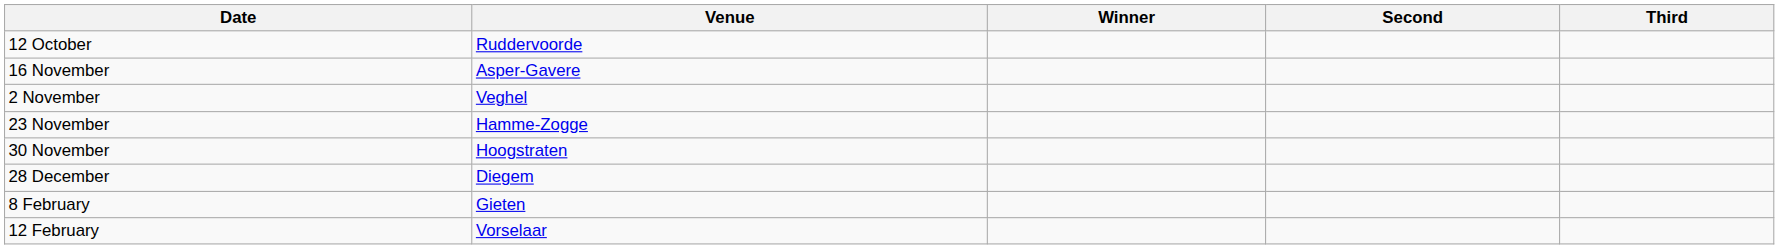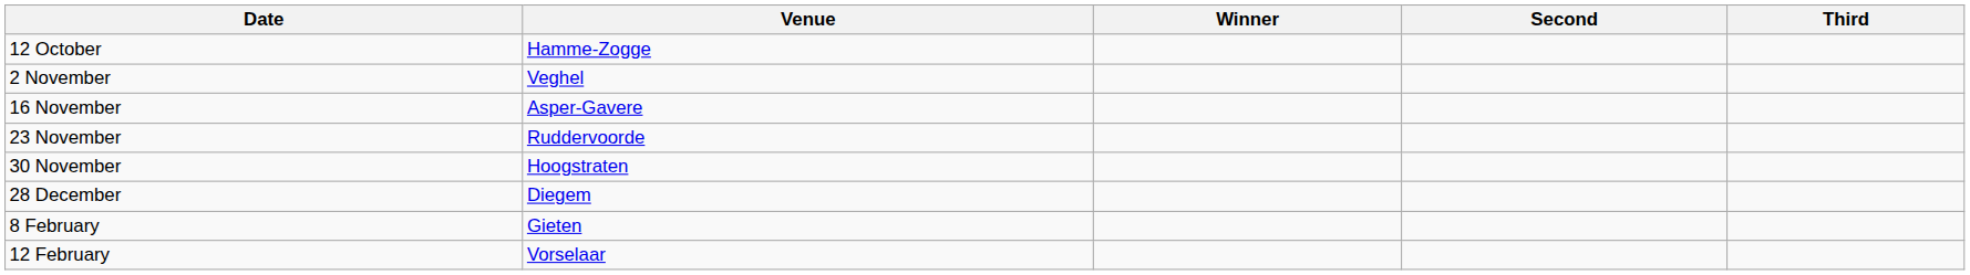 <table class="wikitable" width=85%>
 <tr bgcolor="#efefef">
 <th>Date</th>
 <th>Venue</th>
 <th>Winner</th>
 <th>Second</th>
 <th>Third</th>
 </tr>
 <tr>
 <td>12 October</td>
-<td> <a href='#'>Ruddervoorde</a></td>
+<td> <a href='#'>Hamme-Zogge</a></td>
+<td><strong></strong></td>
+<td></td>
+<td></td>
+</tr>
+<tr>
+<td>2 November</td>
+<td> <a href='#'>Veghel</a></td>
 <td><strong></strong></td>
 <td></td>
 <td></td>
 </tr>
 <tr>
 <td>16 November</td>
 <td> <a href='#'>Asper-Gavere</a></td>
 <td><strong></strong></td>
 <td></td>
 <td></td>
 </tr>
 <tr>
-<td>2 November</td>
-<td> <a href='#'>Veghel</a></td>
-<td><strong></strong></td>
-<td></td>
-<td></td>
-</tr>
-<tr>
 <td>23 November</td>
-<td> <a href='#'>Hamme-Zogge</a></td>
+<td> <a href='#'>Ruddervoorde</a></td>
 <td><strong></strong></td>
 <td></td>
 <td></td>
 </tr>
 <tr>
 <td>30 November</td>
 <td> <a href='#'>Hoogstraten</a></td>
 <td><strong></strong></td>
 <td></td>
 <td></td>
 </tr>
 <tr>
 <td>28 December</td>
 <td> <a href='#'>Diegem</a></td>
 <td><strong></strong></td>
 <td></td>
 <td></td>
 </tr>
 <tr>
 <td>8 February</td>
 <td> <a href='#'>Gieten</a></td>
 <td><strong></strong></td>
 <td></td>
 <td></td>
 </tr>
 <tr>
 <td>12 February</td>
 <td> <a href='#'>Vorselaar</a></td>
 <td><strong></strong></td>
 <td></td>
 <td></td>
 </tr>
 </table>
